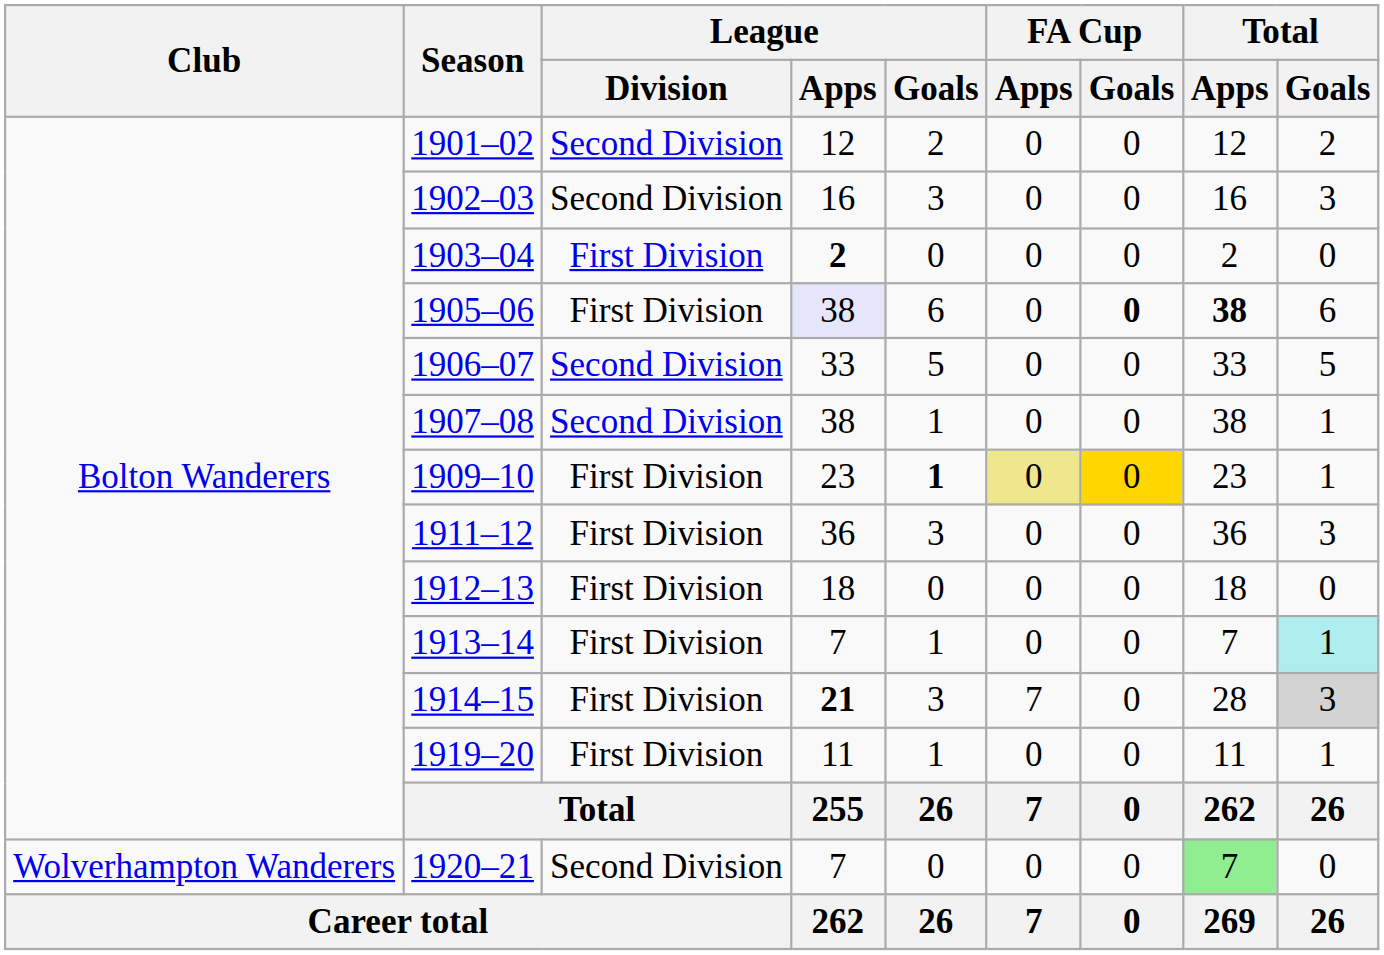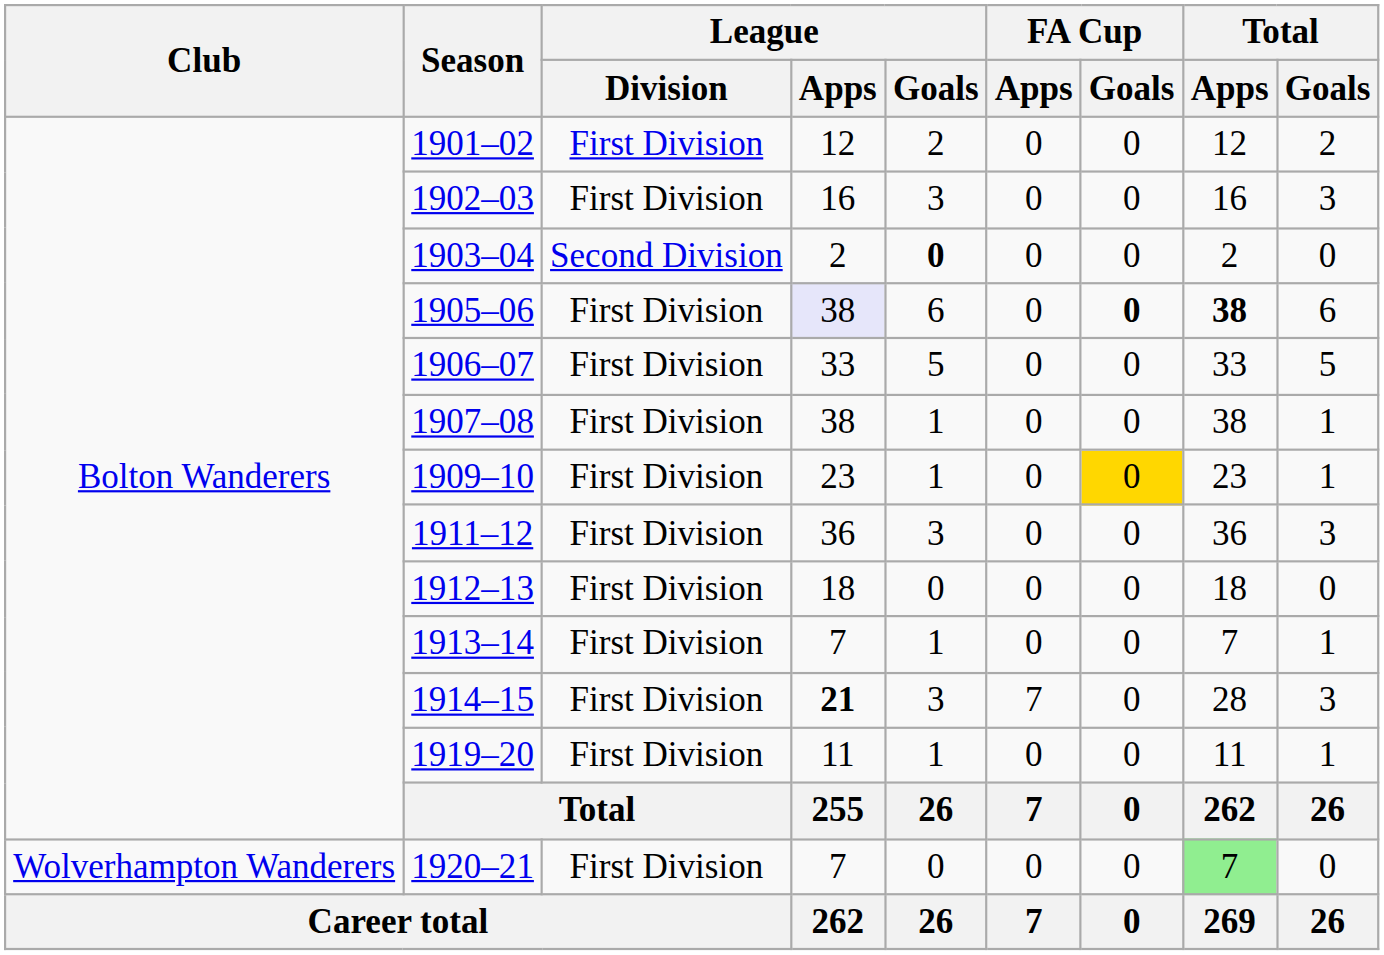 <table class="wikitable" style="text-align: center">
 <tr>
 <th rowspan="2">Club</th>
 <th rowspan="2">Season</th>
 <th colspan="3">League</th>
 <th colspan="2">FA Cup</th>
 <th colspan="2">Total</th>
 </tr>
 <tr>
 <th>Division</th>
 <th>Apps</th>
 <th>Goals</th>
 <th>Apps</th>
 <th>Goals</th>
 <th>Apps</th>
 <th>Goals</th>
 </tr>
 <tr>
 <td rowspan="13"><a href='#'>Bolton Wanderers</a></td>
 <td><a href='#'>1901–02</a></td>
-<td><a href='#'>Second Division</a></td>
+<td><a href='#'>First Division</a></td>
 <td>12</td>
 <td>2</td>
 <td>0</td>
 <td>0</td>
 <td>12</td>
 <td>2</td>
 </tr>
 <tr>
 <td><a href='#'>1902–03</a></td>
-<td>Second Division</td>
+<td>First Division</td>
 <td>16</td>
 <td>3</td>
 <td>0</td>
 <td>0</td>
 <td>16</td>
 <td>3</td>
 </tr>
 <tr>
 <td><a href='#'>1903–04</a></td>
-<td><a href='#'>First Division</a></td>
-<td><strong>2</strong></td>
-<td>0</td>
+<td><a href='#'>Second Division</a></td>
+<td>2</td>
+<td><strong>0</strong></td>
 <td>0</td>
 <td>0</td>
 <td>2</td>
 <td>0</td>
 </tr>
 <tr>
 <td><a href='#'>1905–06</a></td>
 <td>First Division</td>
 <td style="background: lavender;">38</td>
 <td>6</td>
 <td>0</td>
 <td><strong>0</strong></td>
 <td><strong>38</strong></td>
 <td>6</td>
 </tr>
 <tr>
 <td><a href='#'>1906–07</a></td>
-<td><a href='#'>Second Division</a></td>
+<td>First Division</td>
 <td>33</td>
 <td>5</td>
 <td>0</td>
 <td>0</td>
 <td>33</td>
 <td>5</td>
 </tr>
 <tr>
 <td><a href='#'>1907–08</a></td>
-<td><a href='#'>Second Division</a></td>
+<td>First Division</td>
 <td>38</td>
 <td>1</td>
 <td>0</td>
 <td>0</td>
 <td>38</td>
 <td>1</td>
 </tr>
 <tr>
 <td><a href='#'>1909–10</a></td>
 <td>First Division</td>
 <td>23</td>
-<td><strong>1</strong></td>
-<td style="background: khaki;">0</td>
+<td>1</td>
+<td>0</td>
 <td style="background: gold;">0</td>
 <td>23</td>
 <td>1</td>
 </tr>
 <tr>
 <td><a href='#'>1911–12</a></td>
 <td>First Division</td>
 <td>36</td>
 <td>3</td>
 <td>0</td>
 <td>0</td>
 <td>36</td>
 <td>3</td>
 </tr>
 <tr>
 <td><a href='#'>1912–13</a></td>
 <td>First Division</td>
 <td>18</td>
 <td>0</td>
 <td>0</td>
 <td>0</td>
 <td>18</td>
 <td>0</td>
 </tr>
 <tr>
 <td><a href='#'>1913–14</a></td>
 <td>First Division</td>
 <td>7</td>
 <td>1</td>
 <td>0</td>
 <td>0</td>
 <td>7</td>
-<td style="background: paleturquoise;">1</td>
+<td>1</td>
 </tr>
 <tr>
 <td><a href='#'>1914–15</a></td>
 <td>First Division</td>
 <td><strong>21</strong></td>
 <td>3</td>
 <td>7</td>
 <td>0</td>
 <td>28</td>
-<td style="background: lightgrey;">3</td>
+<td>3</td>
 </tr>
 <tr>
 <td><a href='#'>1919–20</a></td>
 <td>First Division</td>
 <td>11</td>
 <td>1</td>
 <td>0</td>
 <td>0</td>
 <td>11</td>
 <td>1</td>
 </tr>
 <tr>
 <th colspan="2">Total</th>
 <th>255</th>
 <th>26</th>
 <th>7</th>
 <th>0</th>
 <th>262</th>
 <th>26</th>
 </tr>
 <tr>
 <td><a href='#'>Wolverhampton Wanderers</a></td>
 <td><a href='#'>1920–21</a></td>
-<td>Second Division</td>
+<td>First Division</td>
 <td>7</td>
 <td>0</td>
 <td>0</td>
 <td>0</td>
 <td style="background: lightgreen;">7</td>
 <td>0</td>
 </tr>
 <tr>
 <th colspan="3">Career total</th>
 <th>262</th>
 <th>26</th>
 <th>7</th>
 <th>0</th>
 <th>269</th>
 <th>26</th>
 </tr>
 </table>
